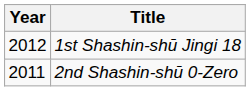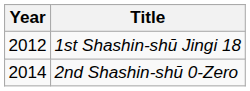 <table class="wikitable">
 <tr>
 <th>Year</th>
 <th>Title</th>
 </tr>
 <tr>
 <td>2012</td>
 <td><em>1st Shashin-shū Jingi 18</em></td>
 </tr>
 <tr>
-<td>2011</td>
+<td>2014</td>
 <td><em>2nd Shashin-shū 0-Zero</em></td>
 </tr>
 </table>
